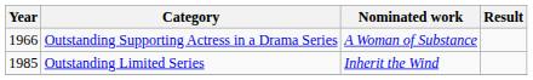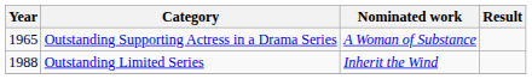 <table class="wikitable sortable">
 <tr>
 <th>Year</th>
 <th>Category</th>
 <th>Nominated work</th>
 <th>Result</th>
 </tr>
 <tr>
-<td>1966</td>
+<td>1965</td>
 <td><a href='#'>Outstanding Supporting Actress in a Drama Series</a></td>
 <td><em><a href='#'>A Woman of Substance</a></em></td>
 <td></td>
 </tr>
 <tr>
-<td>1985</td>
+<td>1988</td>
 <td><a href='#'>Outstanding Limited Series</a></td>
 <td><em><a href='#'>Inherit the Wind</a></em></td>
 <td></td>
 </tr>
 <tr>
 </tr>
 </table>
